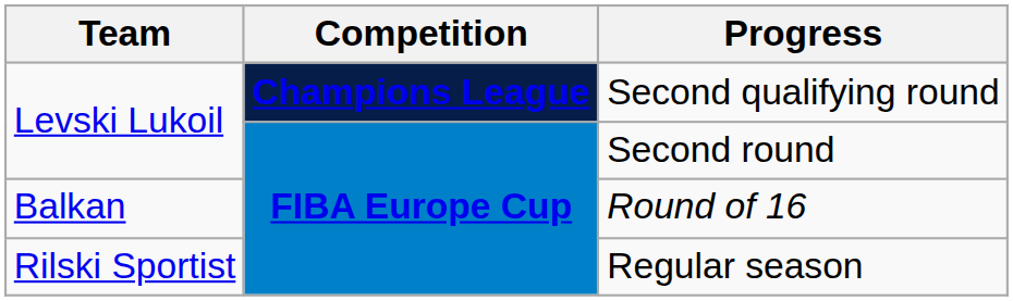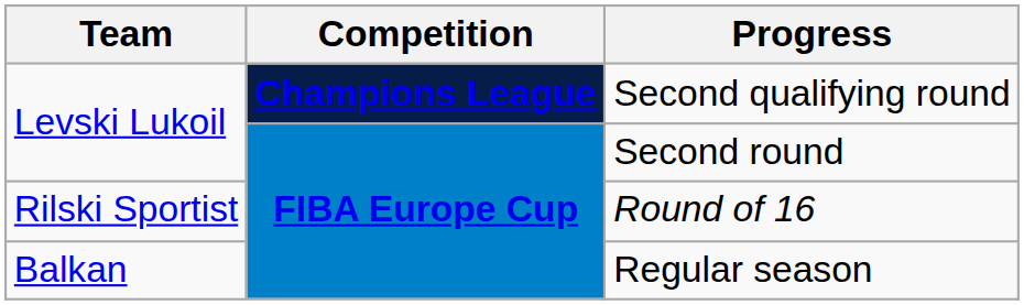 <table class="wikitable sortable">
 <tr>
 <th>Team</th>
 <th>Competition</th>
 <th>Progress</th>
 </tr>
 <tr>
 <td rowspan=2><a href='#'>Levski Lukoil</a></td>
 <td style="background-color:#071D49;color:#D0D3D4;text-align:center"><strong><a href='#'><span>Champions League</span></a></strong></td>
 <td>Second qualifying round</td>
 </tr>
 <tr>
 <td rowspan="3" style="background-color:#0080c8;color:#D0D3D4;text-align:center"><strong><a href='#'><span>FIBA Europe Cup</span></a></strong></td>
 <td>Second round</td>
 </tr>
 <tr>
-<td><a href='#'>Balkan</a></td>
+<td><a href='#'>Rilski Sportist</a></td>
 <td><em>Round of 16</em></td>
 </tr>
 <tr>
-<td><a href='#'>Rilski Sportist</a></td>
+<td><a href='#'>Balkan</a></td>
 <td>Regular season</td>
 </tr>
 </table>
